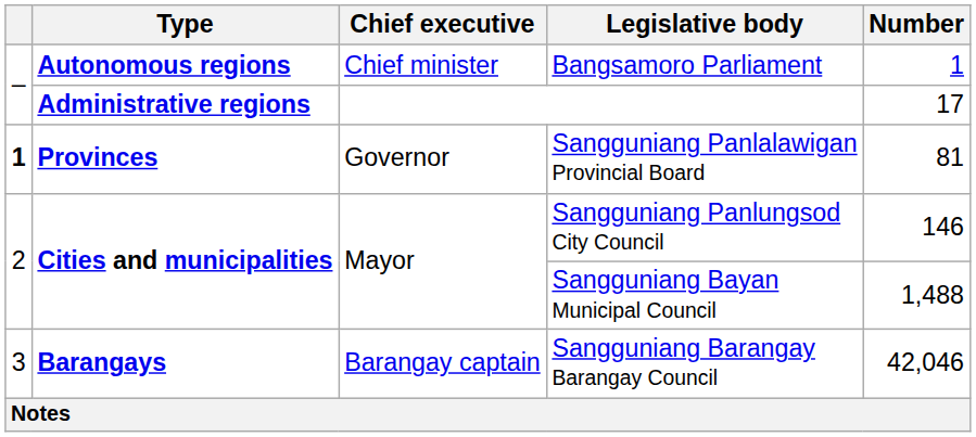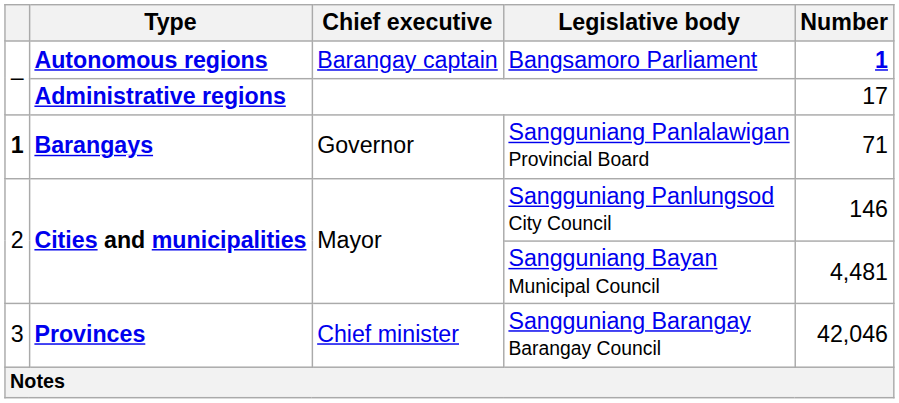 <table class="wikitable" style="background-color:white;margin:auto;white-space:nowrap;">
 <tr>
 <th></th>
 <th>Type</th>
 <th>Chief executive</th>
 <th>Legislative body</th>
 <th>Number</th>
 </tr>
 <tr>
 <td rowspan="2">–</td>
 <td style="font-weight:bold;"><a href='#'>Autonomous regions</a></td>
-<td><a href='#'>Chief minister</a></td>
+<td><a href='#'>Barangay captain</a></td>
 <td><a href='#'>Bangsamoro Parliament</a></td>
-<td style="text-align:right;"><a href='#'>1</a></td>
+<td style="text-align:right;"><strong><a href='#'>1</a></strong></td>
 </tr>
 <tr>
 <td style="font-weight:bold;"><a href='#'>Administrative regions</a></td>
 <td colspan="2"></td>
 <td style="text-align:right;">17</td>
 </tr>
 <tr>
 <td><strong>1</strong></td>
-<td style="font-weight:bold;"><a href='#'>Provinces</a></td>
+<td style="font-weight:bold;"><a href='#'>Barangays</a></td>
 <td>Governor</td>
 <td><a href='#'>Sangguniang Panlalawigan</a><br><small>Provincial Board</small></td>
-<td style="text-align:right;">81</td>
+<td style="text-align:right;">71</td>
 </tr>
 <tr>
 <td rowspan="2">2</td>
 <td rowspan="2" style="font-weight:bold;"><a href='#'>Cities</a> and <a href='#'>municipalities</a></td>
 <td rowspan="2">Mayor</td>
 <td><a href='#'>Sangguniang Panlungsod</a><br><small>City Council</small></td>
 <td style="text-align:right;">146</td>
 </tr>
 <tr>
 <td><a href='#'>Sangguniang Bayan</a><br><small>Municipal Council</small></td>
-<td style="text-align:right;">1,488</td>
+<td style="text-align:right;">4,481</td>
 </tr>
 <tr>
 <td>3</td>
-<td style="font-weight:bold;"><a href='#'>Barangays</a></td>
-<td><a href='#'>Barangay captain</a></td>
+<td style="font-weight:bold;"><a href='#'>Provinces</a></td>
+<td><a href='#'>Chief minister</a></td>
 <td><a href='#'>Sangguniang Barangay</a><br><small>Barangay Council</small></td>
 <td style="text-align:right;">42,046</td>
 </tr>
 <tr class="sortbottom" style="background:#F2F2F2; text-align:left; font-size:85%;">
 <td colspan="5"><strong>Notes</strong><br></td>
 </tr>
 </table>
